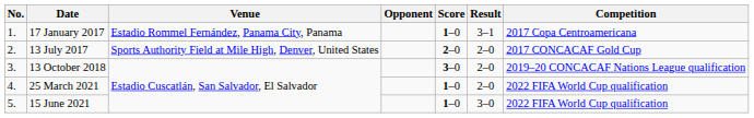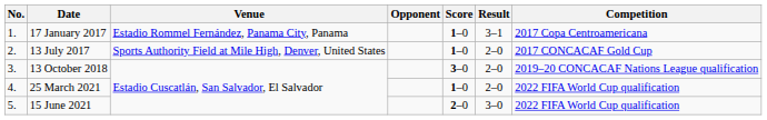 <table class="wikitable plainrowheaders sortable">
 <tr>
 <th>No.</th>
 <th>Date</th>
 <th>Venue</th>
 <th>Opponent</th>
 <th>Score</th>
 <th>Result</th>
 <th>Competition</th>
 </tr>
 <tr>
 <td>1.</td>
 <td>17 January 2017</td>
 <td><a href='#'>Estadio Rommel Fernández</a>, <a href='#'>Panama City</a>, Panama</td>
 <td></td>
 <td align=center><strong>1</strong>–0</td>
 <td align=center>3–1</td>
 <td><a href='#'>2017 Copa Centroamericana</a></td>
 </tr>
 <tr>
 <td>2.</td>
 <td>13 July 2017</td>
 <td><a href='#'>Sports Authority Field at Mile High</a>, <a href='#'>Denver</a>, United States</td>
 <td></td>
-<td align=center><strong>2</strong>–0</td>
+<td align=center><strong>1</strong>–0</td>
 <td align=center>2–0</td>
 <td><a href='#'>2017 CONCACAF Gold Cup</a></td>
 </tr>
 <tr>
 <td>3.</td>
 <td>13 October 2018</td>
 <td rowspan=3><a href='#'>Estadio Cuscatlán</a>, <a href='#'>San Salvador</a>, El Salvador</td>
 <td></td>
 <td align=center><strong>3</strong>–0</td>
 <td align=center>2–0</td>
 <td><a href='#'>2019–20 CONCACAF Nations League qualification</a></td>
 </tr>
 <tr>
 <td>4.</td>
 <td>25 March 2021</td>
 <td></td>
 <td align=center><strong>1</strong>–0</td>
 <td align=center>2–0</td>
 <td><a href='#'>2022 FIFA World Cup qualification</a></td>
 </tr>
 <tr>
 <td>5.</td>
 <td>15 June 2021</td>
 <td></td>
-<td align=center><strong>1</strong>–0</td>
+<td align=center><strong>2</strong>–0</td>
 <td align=center>3–0</td>
 <td><a href='#'>2022 FIFA World Cup qualification</a></td>
 </tr>
 </table>
